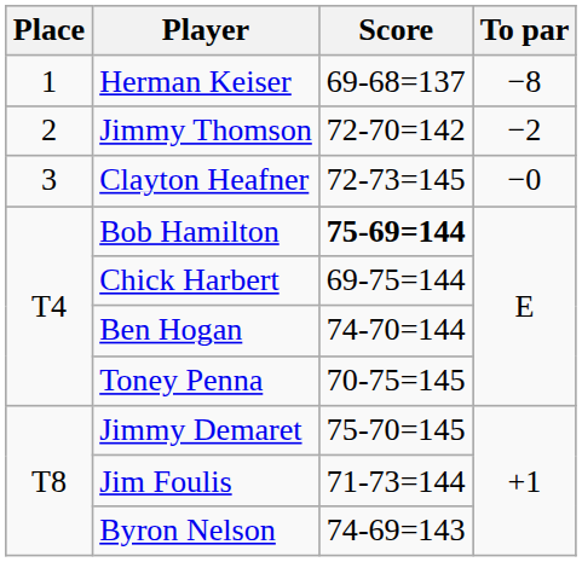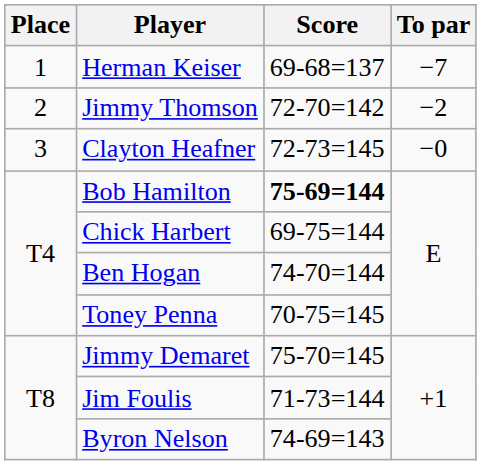 <table class="wikitable">
 <tr>
 <th>Place</th>
 <th>Player</th>
 <th>Score</th>
 <th>To par</th>
 </tr>
 <tr>
 <td align="center">1</td>
 <td> <a href='#'>Herman Keiser</a></td>
 <td>69-68=137</td>
-<td align="center">−8</td>
+<td align="center">−7</td>
 </tr>
 <tr>
 <td align="center">2</td>
 <td> <a href='#'>Jimmy Thomson</a></td>
 <td>72-70=142</td>
 <td align="center">−2</td>
 </tr>
 <tr>
 <td align="center">3</td>
 <td> <a href='#'>Clayton Heafner</a></td>
 <td>72-73=145</td>
 <td align="center">−0</td>
 </tr>
 <tr>
 <td rowspan="4" align="center">T4</td>
 <td> <a href='#'>Bob Hamilton</a></td>
 <td><strong>75-69=144</strong></td>
 <td rowspan="4" align="center">E</td>
 </tr>
 <tr>
 <td> <a href='#'>Chick Harbert</a></td>
 <td>69-75=144</td>
 </tr>
 <tr>
 <td> <a href='#'>Ben Hogan</a></td>
 <td>74-70=144</td>
 </tr>
 <tr>
 <td> <a href='#'>Toney Penna</a></td>
 <td>70-75=145</td>
 </tr>
 <tr>
 <td rowspan="3" align="center">T8</td>
 <td> <a href='#'>Jimmy Demaret</a></td>
 <td>75-70=145</td>
 <td rowspan="3" align="center">+1</td>
 </tr>
 <tr>
 <td> <a href='#'>Jim Foulis</a></td>
 <td>71-73=144</td>
 </tr>
 <tr>
 <td> <a href='#'>Byron Nelson</a></td>
 <td>74-69=143</td>
 </tr>
 </table>
